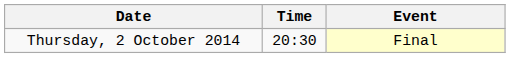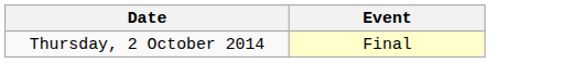 <table class = "wikitable" style="text-align:center;">
 <tr>
 <th width=220>Date</th>
-<th width=50>Time</th>
 <th width=150>Event</th>
 </tr>
 <tr>
 <td>Thursday, 2 October 2014</td>
-<td>20:30</td>
 <td bgcolor=ffffcc>Final</td>
 </tr>
 </table>
